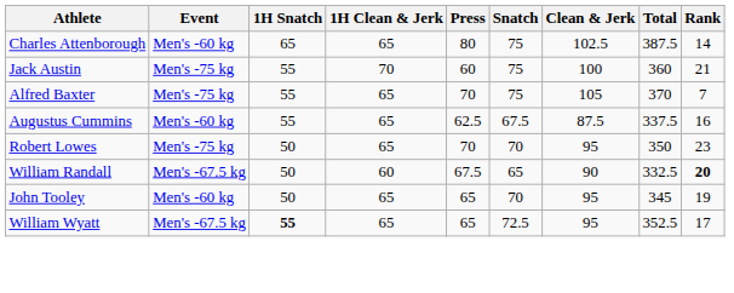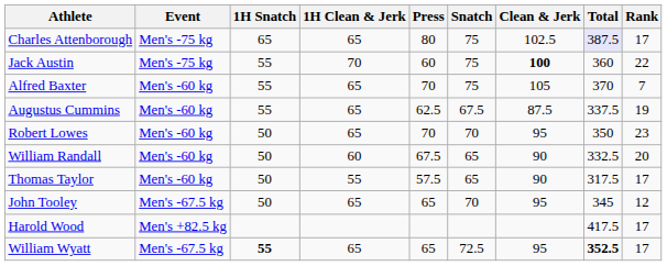 <table class="wikitable" style="font-size:90%">
 <tr>
 <th>Athlete</th>
 <th>Event</th>
 <th>1H Snatch</th>
 <th>1H Clean & Jerk</th>
 <th>Press</th>
 <th>Snatch</th>
 <th>Clean & Jerk</th>
 <th>Total</th>
 <th>Rank</th>
 </tr>
 <tr align=center>
 <td align=left><a href='#'>Charles Attenborough</a></td>
-<td align=left><a href='#'>Men's -60 kg</a></td>
+<td align=left><a href='#'>Men's -75 kg</a></td>
 <td>65</td>
 <td>65</td>
 <td>80</td>
 <td>75</td>
 <td>102.5</td>
-<td>387.5</td>
-<td>14</td>
+<td style="background: lavender;">387.5</td>
+<td>17</td>
 </tr>
 <tr align=center>
 <td align=left><a href='#'>Jack Austin</a></td>
 <td align=left><a href='#'>Men's -75 kg</a></td>
 <td>55</td>
 <td>70</td>
 <td>60</td>
 <td>75</td>
-<td>100</td>
+<td><strong>100</strong></td>
 <td>360</td>
-<td>21</td>
+<td>22</td>
 </tr>
 <tr align=center>
 <td align=left><a href='#'>Alfred Baxter</a></td>
-<td align=left><a href='#'>Men's -75 kg</a></td>
+<td align=left><a href='#'>Men's -60 kg</a></td>
 <td>55</td>
 <td>65</td>
 <td>70</td>
 <td>75</td>
 <td>105</td>
 <td>370</td>
 <td>7</td>
 </tr>
 <tr align=center>
 <td align=left><a href='#'>Augustus Cummins</a></td>
 <td align=left><a href='#'>Men's -60 kg</a></td>
 <td>55</td>
 <td>65</td>
 <td>62.5</td>
 <td>67.5</td>
 <td>87.5</td>
 <td>337.5</td>
-<td>16</td>
+<td>19</td>
 </tr>
 <tr align=center>
 <td align=left><a href='#'>Robert Lowes</a></td>
-<td align=left><a href='#'>Men's -75 kg</a></td>
+<td align=left><a href='#'>Men's -60 kg</a></td>
 <td>50</td>
 <td>65</td>
 <td>70</td>
 <td>70</td>
 <td>95</td>
 <td>350</td>
 <td>23</td>
 </tr>
 <tr align=center>
 <td align=left><a href='#'>William Randall</a></td>
-<td align=left><a href='#'>Men's -67.5 kg</a></td>
+<td align=left><a href='#'>Men's -60 kg</a></td>
 <td>50</td>
 <td>60</td>
 <td>67.5</td>
 <td>65</td>
 <td>90</td>
 <td>332.5</td>
-<td><strong>20</strong></td>
+<td>20</td>
+</tr>
+<tr align=center>
+<td align=left><a href='#'>Thomas Taylor</a></td>
+<td align=left><a href='#'>Men's -60 kg</a></td>
+<td>50</td>
+<td>55</td>
+<td>57.5</td>
+<td>65</td>
+<td>90</td>
+<td>317.5</td>
+<td>17</td>
 </tr>
 <tr align=center>
 <td align=left><a href='#'>John Tooley</a></td>
-<td align=left><a href='#'>Men's -60 kg</a></td>
+<td align=left><a href='#'>Men's -67.5 kg</a></td>
 <td>50</td>
 <td>65</td>
 <td>65</td>
 <td>70</td>
 <td>95</td>
 <td>345</td>
-<td>19</td>
+<td>12</td>
+</tr>
+<tr align=center>
+<td align=left><a href='#'>Harold Wood</a></td>
+<td align=left><a href='#'>Men's +82.5 kg</a></td>
+<td></td>
+<td></td>
+<td></td>
+<td></td>
+<td></td>
+<td>417.5</td>
+<td>17</td>
 </tr>
 <tr align=center>
 <td align=left><a href='#'>William Wyatt</a></td>
 <td align=left><a href='#'>Men's -67.5 kg</a></td>
 <td><strong>55</strong></td>
 <td>65</td>
 <td>65</td>
 <td>72.5</td>
 <td>95</td>
-<td>352.5</td>
+<td><strong>352.5</strong></td>
 <td>17</td>
 </tr>
 </table>
